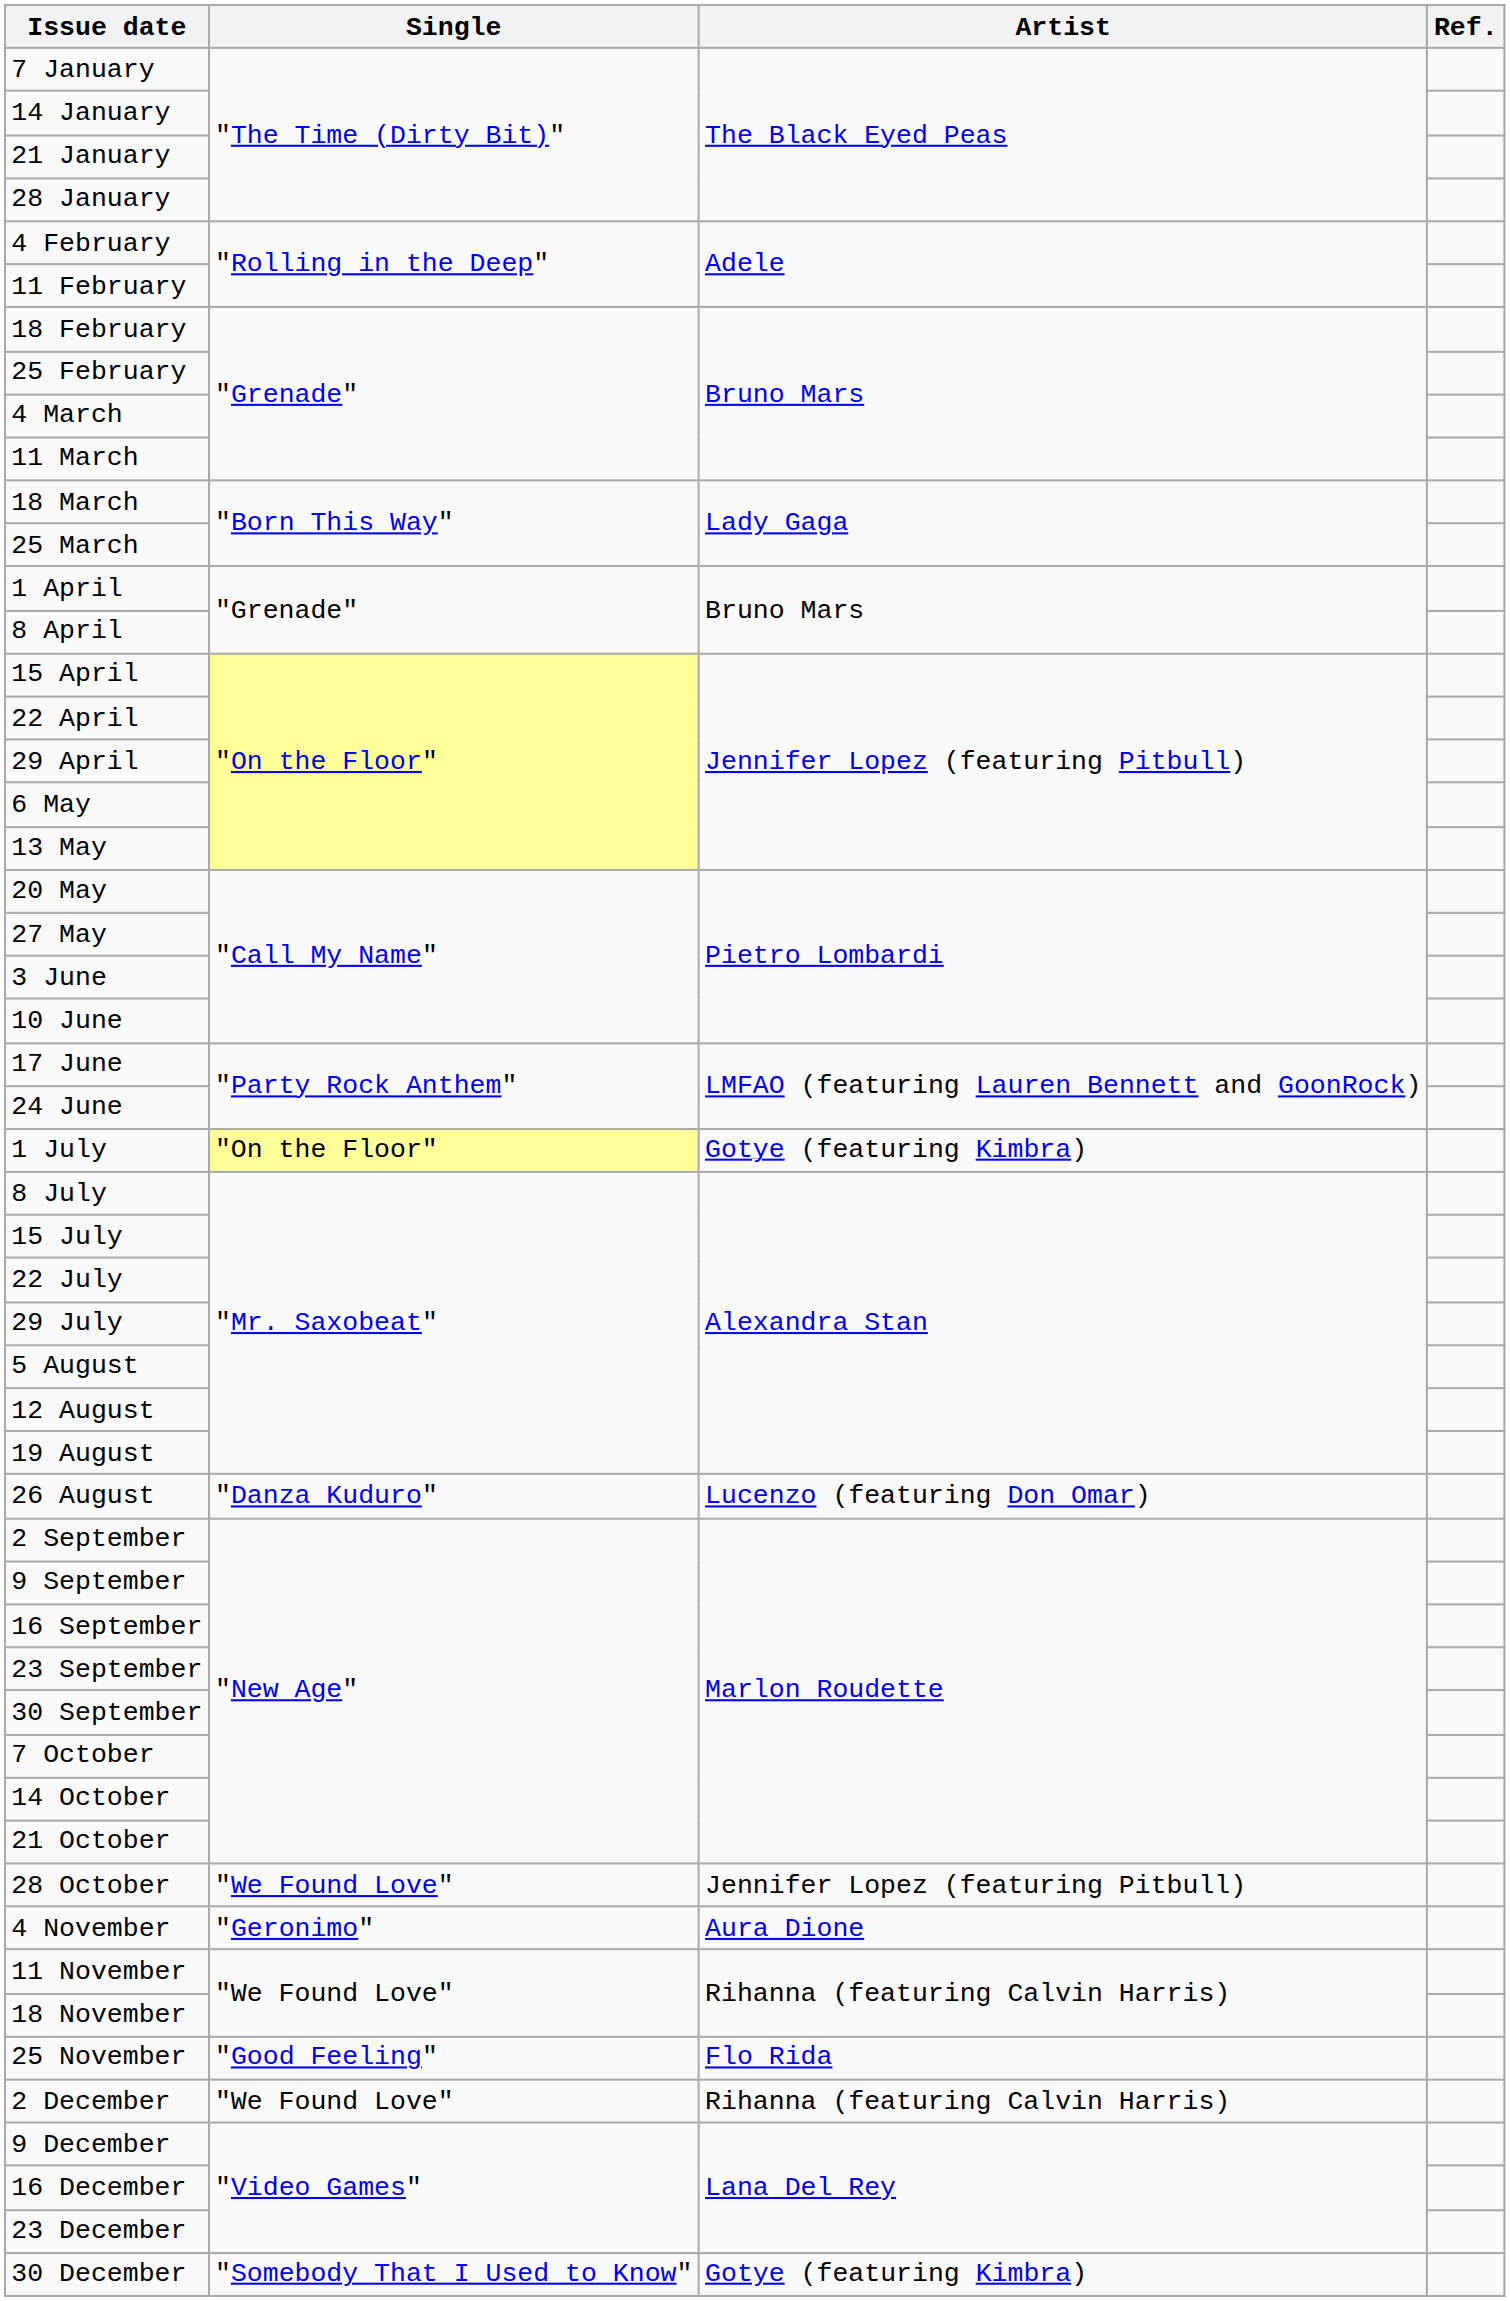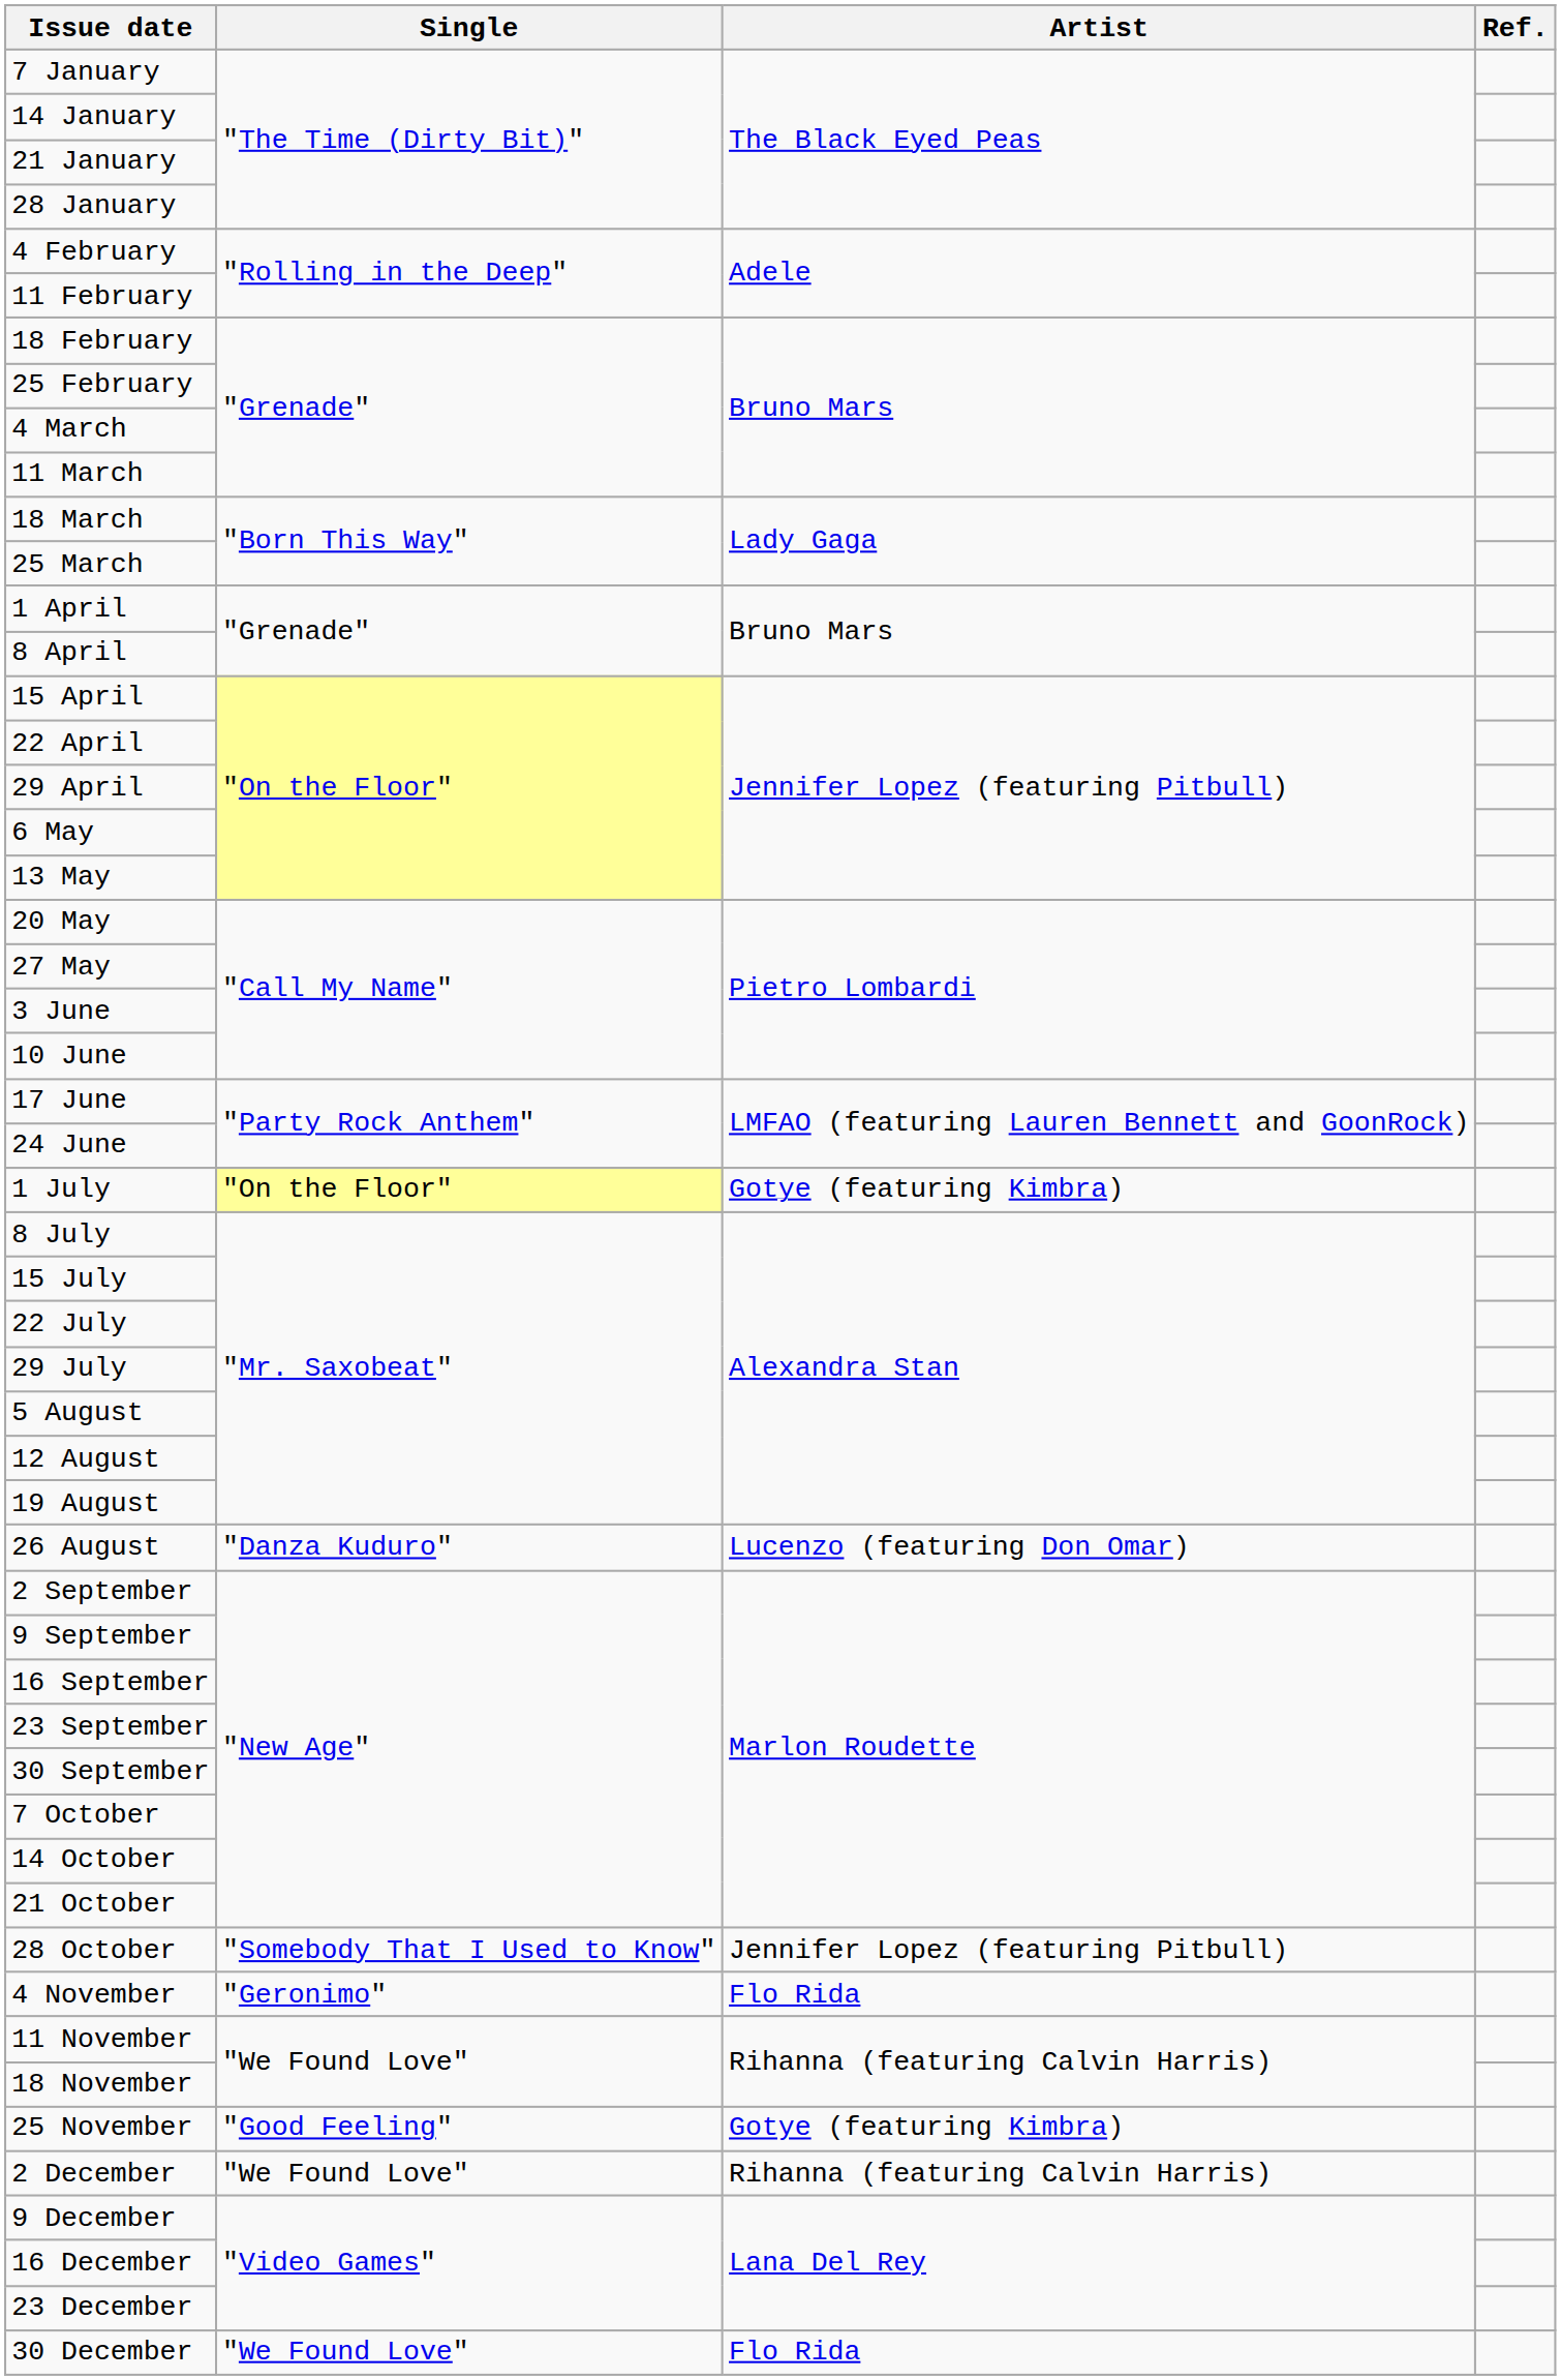 <table class="wikitable">
 <tr>
 <th>Issue date</th>
 <th>Single</th>
 <th>Artist</th>
 <th>Ref.</th>
 </tr>
 <tr>
 <td>7 January</td>
 <td rowspan    = "4">"<a href='#'>The Time (Dirty Bit)</a>"</td>
 <td rowspan    = "4"><a href='#'>The Black Eyed Peas</a></td>
 <td align      = "center"></td>
 </tr>
 <tr>
 <td>14 January</td>
 <td align      = "center"></td>
 </tr>
 <tr>
 <td>21 January</td>
 <td align      = "center"></td>
 </tr>
 <tr>
 <td>28 January</td>
 <td align      = "center"></td>
 </tr>
 <tr>
 <td>4 February</td>
 <td rowspan    = "2">"<a href='#'>Rolling in the Deep</a>"</td>
 <td rowspan    = "2"><a href='#'>Adele</a></td>
 <td align      = "center"></td>
 </tr>
 <tr>
 <td>11 February</td>
 <td align      = "center"></td>
 </tr>
 <tr>
 <td>18 February</td>
 <td rowspan    = "4">"<a href='#'>Grenade</a>"</td>
 <td rowspan    = "4"><a href='#'>Bruno Mars</a></td>
 <td align      = "center"></td>
 </tr>
 <tr>
 <td>25 February</td>
 <td align      = "center"></td>
 </tr>
 <tr>
 <td>4 March</td>
 <td align      = "center"></td>
 </tr>
 <tr>
 <td>11 March</td>
 <td align      = "center"></td>
 </tr>
 <tr>
 <td>18 March</td>
 <td rowspan    = "2">"<a href='#'>Born This Way</a>"</td>
 <td rowspan    = "2"><a href='#'>Lady Gaga</a></td>
 <td align      = "center"></td>
 </tr>
 <tr>
 <td>25 March</td>
 <td align      = "center"></td>
 </tr>
 <tr>
 <td>1 April</td>
 <td rowspan    = "2">"Grenade"</td>
 <td rowspan    = "2">Bruno Mars</td>
 <td align      = "center"></td>
 </tr>
 <tr>
 <td>8 April</td>
 <td align      = "center"></td>
 </tr>
 <tr>
 <td>15 April</td>
 <td rowspan    = "5" bgcolor=#FFFF99>"<a href='#'>On the Floor</a>"</td>
 <td rowspan    = "5"><a href='#'>Jennifer Lopez</a> (featuring <a href='#'>Pitbull</a>)</td>
 <td align      = "center"></td>
 </tr>
 <tr>
 <td>22 April</td>
 <td align      = "center"></td>
 </tr>
 <tr>
 <td>29 April</td>
 <td align      = "center"></td>
 </tr>
 <tr>
 <td>6 May</td>
 <td align      = "center"></td>
 </tr>
 <tr>
 <td>13 May</td>
 <td align      = "center"></td>
 </tr>
 <tr>
 <td>20 May</td>
 <td rowspan    = "4">"<a href='#'>Call My Name</a>"</td>
 <td rowspan    = "4"><a href='#'>Pietro Lombardi</a></td>
 <td align      = "center"></td>
 </tr>
 <tr>
 <td>27 May</td>
 <td align      = "center"></td>
 </tr>
 <tr>
 <td>3 June</td>
 <td align      = "center"></td>
 </tr>
 <tr>
 <td>10 June</td>
 <td align      = "center"></td>
 </tr>
 <tr>
 <td>17 June</td>
 <td rowspan    = "2">"<a href='#'>Party Rock Anthem</a>"</td>
 <td rowspan    = "2"><a href='#'>LMFAO</a> (featuring <a href='#'>Lauren Bennett</a> and <a href='#'>GoonRock</a>)</td>
 <td align      = "center"></td>
 </tr>
 <tr>
 <td>24 June</td>
 <td align      = "center"></td>
 </tr>
 <tr>
 <td>1 July</td>
 <td bgcolor    = #FFFF99>"On the Floor" </td>
 <td><a href='#'>Gotye</a> (featuring <a href='#'>Kimbra</a>)</td>
 <td align      = "center"></td>
 </tr>
 <tr>
 <td>8 July</td>
 <td rowspan    = "7">"<a href='#'>Mr. Saxobeat</a>"</td>
 <td rowspan    = "7"><a href='#'>Alexandra Stan</a></td>
 <td align      = "center"></td>
 </tr>
 <tr>
 <td>15 July</td>
 <td align      = "center"></td>
 </tr>
 <tr>
 <td>22 July</td>
 <td align      = "center"></td>
 </tr>
 <tr>
 <td>29 July</td>
 <td align      = "center"></td>
 </tr>
 <tr>
 <td>5 August</td>
 <td align      = "center"></td>
 </tr>
 <tr>
 <td>12 August</td>
 <td align      = "center"></td>
 </tr>
 <tr>
 <td>19 August</td>
 <td align      = "center"></td>
 </tr>
 <tr>
 <td>26 August</td>
 <td>"<a href='#'>Danza Kuduro</a>"</td>
 <td><a href='#'>Lucenzo</a> (featuring <a href='#'>Don Omar</a>)</td>
 <td align      = "center"></td>
 </tr>
 <tr>
 <td>2 September</td>
 <td rowspan    = "8">"<a href='#'>New Age</a>"</td>
 <td rowspan    = "8"><a href='#'>Marlon Roudette</a></td>
 <td align      = "center"></td>
 </tr>
 <tr>
 <td>9 September</td>
 <td align      = "center"></td>
 </tr>
 <tr>
 <td>16 September</td>
 <td align      = "center"></td>
 </tr>
 <tr>
 <td>23 September</td>
 <td align      = "center"></td>
 </tr>
 <tr>
 <td>30 September</td>
 <td align      = "center"></td>
 </tr>
 <tr>
 <td>7 October</td>
 <td align      = "center"></td>
 </tr>
 <tr>
 <td>14 October</td>
 <td align      = "center"></td>
 </tr>
 <tr>
 <td>21 October</td>
 <td align      = "center"></td>
 </tr>
 <tr>
 <td>28 October</td>
-<td>"<a href='#'>We Found Love</a>"</td>
+<td>"<a href='#'>Somebody That I Used to Know</a>"</td>
 <td>Jennifer Lopez (featuring Pitbull)</td>
 <td align      = "center"></td>
 </tr>
 <tr>
 <td>4 November</td>
 <td>"<a href='#'>Geronimo</a>"</td>
-<td><a href='#'>Aura Dione</a></td>
+<td><a href='#'>Flo Rida</a></td>
 <td align      = "center"></td>
 </tr>
 <tr>
 <td>11 November</td>
 <td rowspan    = "2">"We Found Love"</td>
 <td rowspan    = "2">Rihanna (featuring Calvin Harris)</td>
 <td align      = "center"></td>
 </tr>
 <tr>
 <td>18 November</td>
 <td align      = "center"></td>
 </tr>
 <tr>
 <td>25 November</td>
 <td>"<a href='#'>Good Feeling</a>"</td>
-<td><a href='#'>Flo Rida</a></td>
+<td><a href='#'>Gotye</a> (featuring <a href='#'>Kimbra</a>)</td>
 <td align      = "center"></td>
 </tr>
 <tr>
 <td>2 December</td>
 <td>"We Found Love"</td>
 <td>Rihanna (featuring Calvin Harris)</td>
 <td align      = "center"></td>
 </tr>
 <tr>
 <td>9 December</td>
 <td rowspan    = "3">"<a href='#'>Video Games</a>"</td>
 <td rowspan    = "3"><a href='#'>Lana Del Rey</a></td>
 <td align      = "center"></td>
 </tr>
 <tr>
 <td>16 December</td>
 <td align      = "center"></td>
 </tr>
 <tr>
 <td>23 December</td>
 <td align      = "center"></td>
 </tr>
 <tr>
 <td>30 December</td>
-<td>"<a href='#'>Somebody That I Used to Know</a>"</td>
-<td><a href='#'>Gotye</a> (featuring <a href='#'>Kimbra</a>)</td>
+<td>"<a href='#'>We Found Love</a>"</td>
+<td><a href='#'>Flo Rida</a></td>
 <td align      = "center"></td>
 </tr>
 </table>
